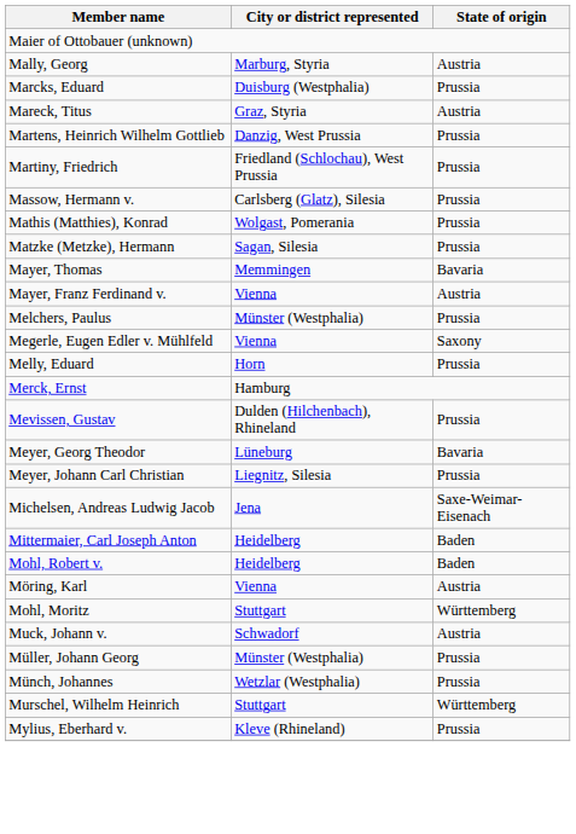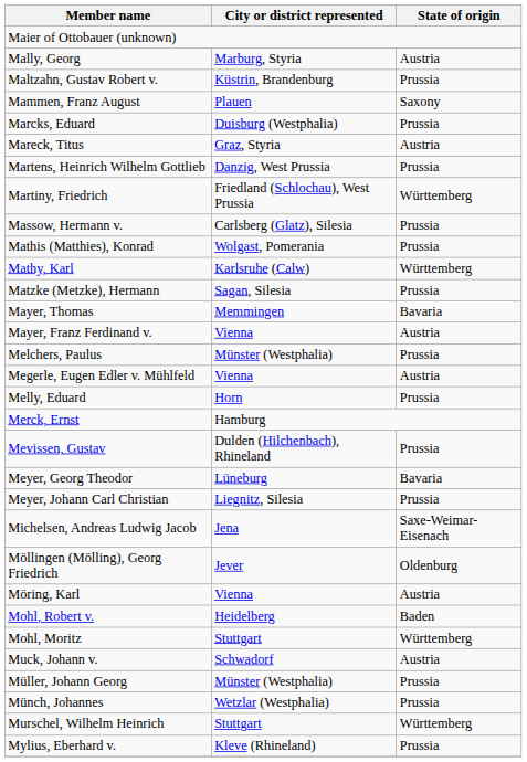 <table class="wikitable">
 <tr>
 <th width="40%">Member name</th>
 <th>City or district represented</th>
 <th>State of origin</th>
 </tr>
 <tr>
 <td colspan=3>Maier of Ottobauer (unknown)</td>
 </tr>
 <tr>
 <td>Mally, Georg</td>
 <td><a href='#'>Marburg</a>, Styria</td>
 <td>Austria</td>
+</tr>
+<tr>
+<td>Maltzahn, Gustav Robert v.</td>
+<td><a href='#'>Küstrin</a>, Brandenburg</td>
+<td>Prussia</td>
+</tr>
+<tr>
+<td>Mammen, Franz August</td>
+<td><a href='#'>Plauen</a></td>
+<td>Saxony</td>
 </tr>
 <tr>
 <td>Marcks, Eduard</td>
 <td><a href='#'>Duisburg</a> (Westphalia)</td>
 <td>Prussia</td>
 </tr>
 <tr>
 <td>Mareck, Titus</td>
 <td><a href='#'>Graz</a>, Styria</td>
 <td>Austria</td>
 </tr>
 <tr>
 <td>Martens, Heinrich Wilhelm Gottlieb</td>
 <td><a href='#'>Danzig</a>, West Prussia</td>
 <td>Prussia</td>
 </tr>
 <tr>
 <td>Martiny, Friedrich</td>
 <td>Friedland (<a href='#'>Schlochau</a>), West Prussia</td>
-<td>Prussia</td>
+<td>Württemberg</td>
 </tr>
 <tr>
 <td>Massow, Hermann v.</td>
 <td>Carlsberg (<a href='#'>Glatz</a>), Silesia</td>
 <td>Prussia</td>
 </tr>
 <tr>
 <td>Mathis (Matthies), Konrad</td>
 <td><a href='#'>Wolgast</a>, Pomerania</td>
 <td>Prussia</td>
+</tr>
+<tr>
+<td><a href='#'>Mathy, Karl</a></td>
+<td><a href='#'>Karlsruhe</a> (<a href='#'>Calw</a>)</td>
+<td>Württemberg</td>
 </tr>
 <tr>
 <td>Matzke (Metzke), Hermann</td>
 <td><a href='#'>Sagan</a>, Silesia</td>
 <td>Prussia</td>
 </tr>
 <tr>
 <td>Mayer, Thomas</td>
 <td><a href='#'>Memmingen</a></td>
 <td>Bavaria</td>
 </tr>
 <tr>
 <td>Mayer, Franz Ferdinand v.</td>
 <td><a href='#'>Vienna</a></td>
 <td>Austria</td>
 </tr>
 <tr>
 <td>Melchers, Paulus</td>
 <td><a href='#'>Münster</a> (Westphalia)</td>
 <td>Prussia</td>
 </tr>
 <tr>
 <td>Megerle, Eugen Edler v. Mühlfeld</td>
 <td><a href='#'>Vienna</a></td>
-<td>Saxony</td>
+<td>Austria</td>
 </tr>
 <tr>
 <td>Melly, Eduard</td>
 <td><a href='#'>Horn</a></td>
 <td>Prussia</td>
 </tr>
 <tr>
 <td><a href='#'>Merck, Ernst</a></td>
 <td colspan=2>Hamburg</td>
 </tr>
 <tr>
 <td><a href='#'>Mevissen, Gustav</a></td>
 <td>Dulden (<a href='#'>Hilchenbach</a>), Rhineland</td>
 <td>Prussia</td>
 </tr>
 <tr>
 <td>Meyer, Georg Theodor</td>
 <td><a href='#'>Lüneburg</a></td>
 <td>Bavaria</td>
 </tr>
 <tr>
 <td>Meyer, Johann Carl Christian</td>
 <td><a href='#'>Liegnitz</a>, Silesia</td>
 <td>Prussia</td>
 </tr>
 <tr>
 <td>Michelsen, Andreas Ludwig Jacob</td>
 <td><a href='#'>Jena</a></td>
 <td>Saxe-Weimar-Eisenach</td>
 </tr>
 <tr>
-<td><a href='#'>Mittermaier, Carl Joseph Anton</a></td>
-<td><a href='#'>Heidelberg</a></td>
-<td>Baden</td>
+<td>Möllingen (Mölling), Georg Friedrich</td>
+<td><a href='#'>Jever</a></td>
+<td>Oldenburg</td>
+</tr>
+<tr>
+<td>Möring, Karl</td>
+<td><a href='#'>Vienna</a></td>
+<td>Austria</td>
 </tr>
 <tr>
 <td><a href='#'>Mohl, Robert v.</a></td>
 <td><a href='#'>Heidelberg</a></td>
 <td>Baden</td>
-</tr>
-<tr>
-<td>Möring, Karl</td>
-<td><a href='#'>Vienna</a></td>
-<td>Austria</td>
 </tr>
 <tr>
 <td>Mohl, Moritz</td>
 <td><a href='#'>Stuttgart</a></td>
 <td>Württemberg</td>
 </tr>
 <tr>
 <td>Muck, Johann v.</td>
 <td><a href='#'>Schwadorf</a></td>
 <td>Austria</td>
 </tr>
 <tr>
 <td>Müller, Johann Georg</td>
 <td><a href='#'>Münster</a> (Westphalia)</td>
 <td>Prussia</td>
 </tr>
 <tr>
 <td>Münch, Johannes</td>
 <td><a href='#'>Wetzlar</a> (Westphalia)</td>
 <td>Prussia</td>
 </tr>
 <tr>
 <td>Murschel, Wilhelm Heinrich</td>
 <td><a href='#'>Stuttgart</a></td>
 <td>Württemberg</td>
 </tr>
 <tr>
 <td>Mylius, Eberhard v.</td>
 <td><a href='#'>Kleve</a> (Rhineland)</td>
 <td>Prussia</td>
 </tr>
 <tr>
 </tr>
 </table>
